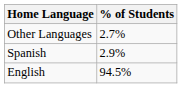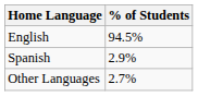 <table class="wikitable">
 <tr>
 <th>Home Language</th>
 <th>% of Students</th>
 </tr>
 <tr>
-<td>Other Languages</td>
-<td>2.7%</td>
+<td>English</td>
+<td>94.5%</td>
 </tr>
 <tr>
 <td>Spanish</td>
 <td>2.9%</td>
 </tr>
 <tr>
-<td>English</td>
-<td>94.5%</td>
+<td>Other Languages</td>
+<td>2.7%</td>
 </tr>
 </table>
